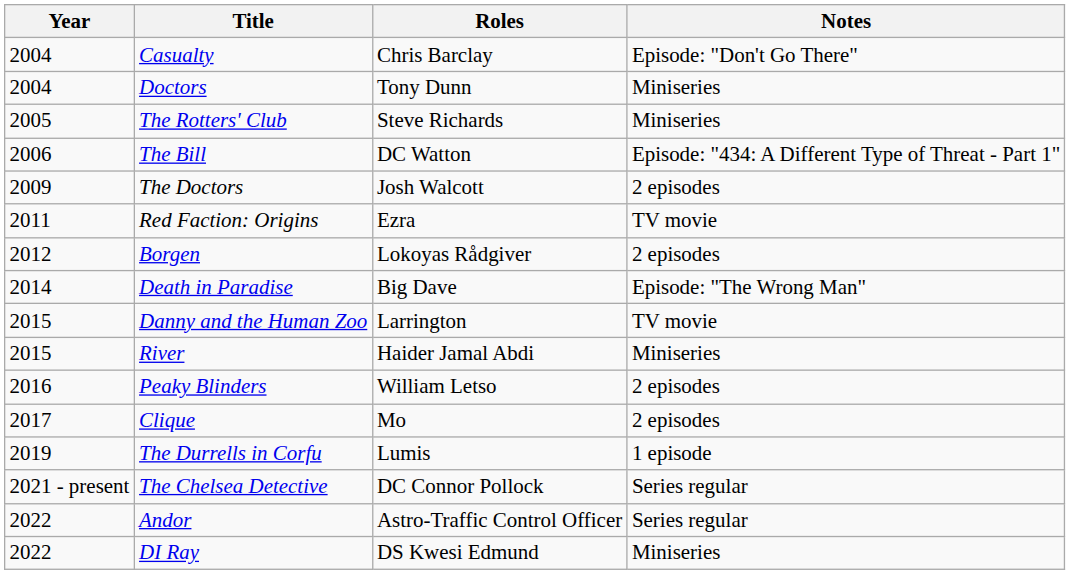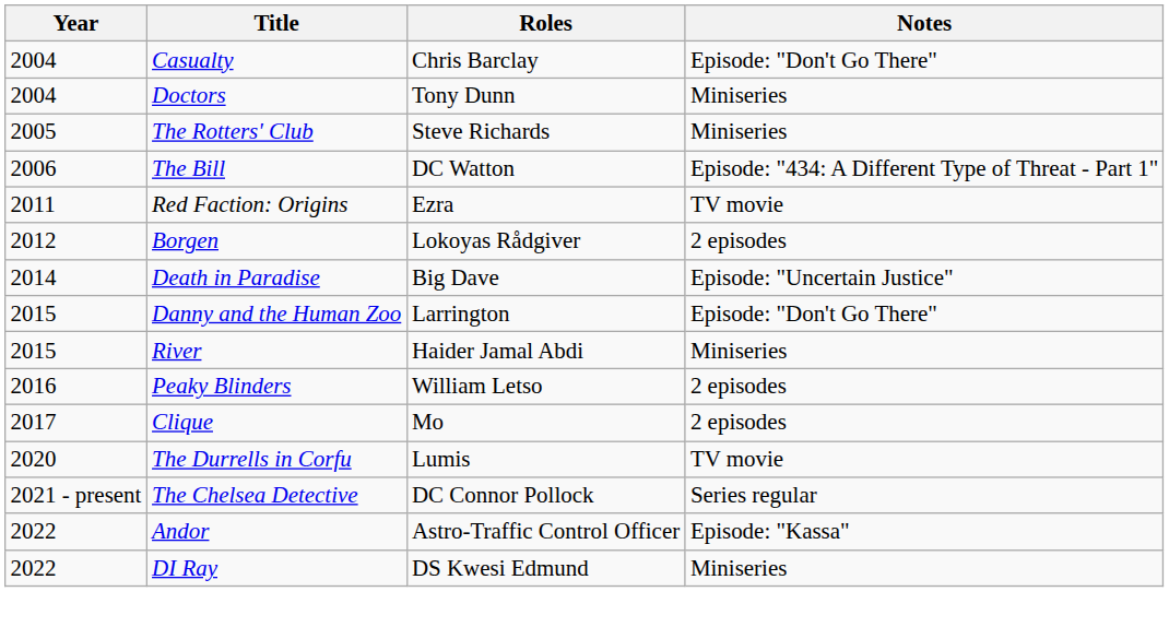 <table class = "wikitable sortable">
 <tr>
 <th>Year</th>
 <th>Title</th>
 <th>Roles</th>
 <th>Notes</th>
 </tr>
 <tr>
 <td>2004</td>
 <td><em><a href='#'>Casualty</a></em></td>
 <td>Chris Barclay</td>
 <td>Episode: "Don't Go There"</td>
 </tr>
 <tr>
 <td>2004</td>
 <td><em><a href='#'>Doctors</a></em></td>
 <td>Tony Dunn</td>
 <td>Miniseries</td>
 </tr>
 <tr>
 <td>2005</td>
 <td><em><a href='#'>The Rotters' Club</a></em></td>
 <td>Steve Richards</td>
 <td>Miniseries</td>
 </tr>
 <tr>
 <td>2006</td>
 <td><em><a href='#'>The Bill</a></em></td>
 <td>DC Watton</td>
 <td>Episode: "434: A Different Type of Threat - Part 1"</td>
 </tr>
 <tr>
-<td>2009</td>
-<td><em>The Doctors</em></td>
-<td>Josh Walcott</td>
-<td>2 episodes</td>
-</tr>
-<tr>
 <td>2011</td>
 <td><em>Red Faction: Origins</em></td>
 <td>Ezra</td>
 <td>TV movie</td>
 </tr>
 <tr>
 <td>2012</td>
 <td><em><a href='#'>Borgen</a></em></td>
 <td>Lokoyas Rådgiver</td>
 <td>2 episodes</td>
 </tr>
 <tr>
 <td>2014</td>
 <td><em><a href='#'>Death in Paradise</a></em></td>
 <td>Big Dave</td>
-<td>Episode: "The Wrong Man"</td>
+<td>Episode: "Uncertain Justice"</td>
 </tr>
 <tr>
 <td>2015</td>
 <td><em><a href='#'>Danny and the Human Zoo</a></em></td>
 <td>Larrington</td>
-<td>TV movie</td>
+<td>Episode: "Don't Go There"</td>
 </tr>
 <tr>
 <td>2015</td>
 <td><em><a href='#'>River</a></em></td>
 <td>Haider Jamal Abdi</td>
 <td>Miniseries</td>
 </tr>
 <tr>
 <td>2016</td>
 <td><em><a href='#'>Peaky Blinders</a></em></td>
 <td>William Letso</td>
 <td>2 episodes</td>
 </tr>
 <tr>
 <td>2017</td>
 <td><em><a href='#'>Clique</a></em></td>
 <td>Mo</td>
 <td>2 episodes</td>
 </tr>
 <tr>
-<td>2019</td>
+<td>2020</td>
 <td><em><a href='#'>The Durrells in Corfu</a></em></td>
 <td>Lumis</td>
-<td>1 episode</td>
+<td>TV movie</td>
 </tr>
 <tr>
 <td>2021 - present</td>
 <td><em><a href='#'>The Chelsea Detective</a></em></td>
 <td>DC Connor Pollock</td>
 <td>Series regular</td>
 </tr>
 <tr>
 <td>2022</td>
 <td><em><a href='#'>Andor</a></em></td>
 <td>Astro-Traffic Control Officer</td>
-<td>Series regular</td>
+<td>Episode: "Kassa"</td>
 </tr>
 <tr>
 <td>2022</td>
 <td><em><a href='#'>DI Ray</a></em></td>
 <td>DS Kwesi Edmund</td>
 <td>Miniseries</td>
 </tr>
 </table>
